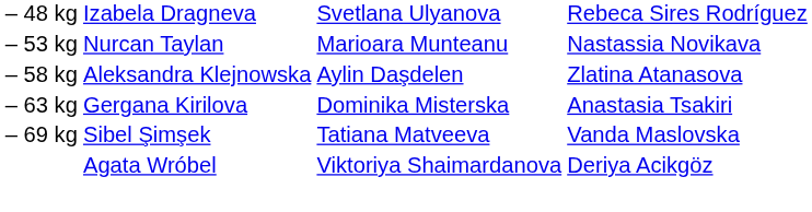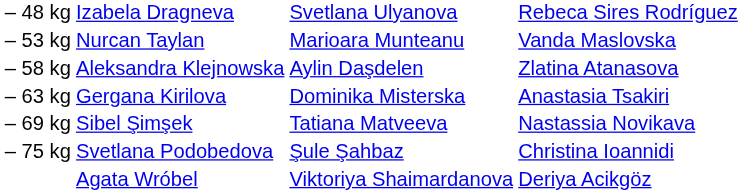 <table>
 <tr>
 <td>– 48 kg<br></td>
 <td> <a href='#'>Izabela Dragneva</a></td>
 <td> <a href='#'>Svetlana Ulyanova</a></td>
 <td> <a href='#'>Rebeca Sires Rodríguez</a></td>
 </tr>
 <tr>
 <td>– 53 kg<br></td>
 <td> <a href='#'>Nurcan Taylan</a></td>
 <td> <a href='#'>Marioara Munteanu</a></td>
-<td> <a href='#'>Nastassia Novikava</a></td>
+<td> <a href='#'>Vanda Maslovska</a></td>
 </tr>
 <tr>
 <td>– 58 kg<br></td>
 <td> <a href='#'>Aleksandra Klejnowska</a></td>
 <td> <a href='#'>Aylin Daşdelen</a></td>
 <td> <a href='#'>Zlatina Atanasova</a></td>
 </tr>
 <tr>
 <td>– 63 kg<br></td>
 <td> <a href='#'>Gergana Kirilova</a></td>
 <td> <a href='#'>Dominika Misterska</a></td>
 <td> <a href='#'>Anastasia Tsakiri</a></td>
 </tr>
 <tr>
 <td>– 69 kg<br></td>
 <td> <a href='#'>Sibel Şimşek</a></td>
 <td> <a href='#'>Tatiana Matveeva</a></td>
-<td> <a href='#'>Vanda Maslovska</a></td>
+<td> <a href='#'>Nastassia Novikava</a></td>
+</tr>
+<tr>
+<td>– 75 kg<br></td>
+<td> <a href='#'>Svetlana Podobedova</a></td>
+<td> <a href='#'>Şule Şahbaz</a></td>
+<td> <a href='#'>Christina Ioannidi</a></td>
 </tr>
 <tr>
 <td><br></td>
 <td> <a href='#'>Agata Wróbel</a></td>
 <td> <a href='#'>Viktoriya Shaimardanova</a></td>
 <td> <a href='#'>Deriya Acikgöz</a></td>
 </tr>
 </table>
